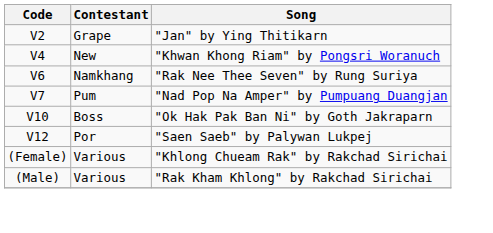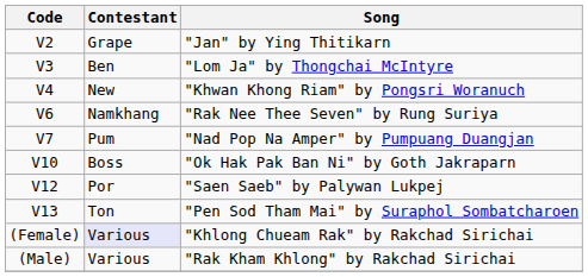 <table class="wikitable">
 <tr>
 <th>Code</th>
 <th>Contestant</th>
 <th>Song</th>
 </tr>
 <tr>
 <td align="center">V2</td>
 <td>Grape</td>
 <td>"Jan" by Ying Thitikarn</td>
+</tr>
+<tr>
+<td align="center">V3</td>
+<td>Ben</td>
+<td>"Lom Ja" by <a href='#'>Thongchai McIntyre</a></td>
 </tr>
 <tr>
 <td align="center">V4</td>
 <td>New</td>
 <td>"Khwan Khong Riam" by <a href='#'>Pongsri Woranuch</a></td>
 </tr>
 <tr>
 <td align="center">V6</td>
 <td>Namkhang</td>
 <td>"Rak Nee Thee Seven" by Rung Suriya</td>
 </tr>
 <tr>
 <td align="center">V7</td>
 <td>Pum</td>
 <td>"Nad Pop Na Amper" by <a href='#'>Pumpuang Duangjan</a></td>
 </tr>
 <tr>
 <td align="center">V10</td>
 <td>Boss</td>
 <td>"Ok Hak Pak Ban Ni" by Goth Jakraparn</td>
 </tr>
 <tr>
 <td align="center">V12</td>
 <td>Por</td>
 <td>"Saen Saeb" by Palywan Lukpej</td>
 </tr>
 <tr>
+<td align="center">V13</td>
+<td>Ton</td>
+<td>"Pen Sod Tham Mai" by <a href='#'>Suraphol Sombatcharoen</a></td>
+</tr>
+<tr>
 <td align="center">(Female)</td>
-<td>Various</td>
+<td style="background: lavender;">Various</td>
 <td>"Khlong Chueam Rak" by Rakchad Sirichai</td>
 </tr>
 <tr>
 <td align="center">(Male)</td>
 <td>Various</td>
 <td>"Rak Kham Khlong" by Rakchad Sirichai</td>
 </tr>
 <tr>
 </tr>
 </table>
